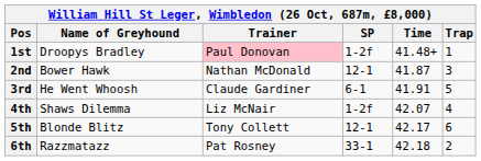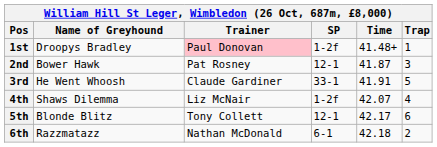 <table class="wikitable">
 <tr>
 <th colspan="6"><a href='#'>William Hill St Leger</a>, <a href='#'>Wimbledon</a> (26 Oct, 687m, £8,000)</th>
 </tr>
 <tr>
 <th width=30>Pos</th>
 <th width=180>Name of Greyhound</th>
 <th width=150>Trainer</th>
 <th width=50>SP</th>
 <th width=50>Time</th>
 <th width=30>Trap</th>
 </tr>
 <tr>
 <th>1st</th>
 <td>Droopys Bradley</td>
 <td style="background: pink;">Paul Donovan</td>
 <td>1-2f</td>
 <td>41.48+</td>
 <td>1</td>
 </tr>
 <tr>
 <th>2nd</th>
 <td>Bower Hawk</td>
-<td>Nathan McDonald</td>
+<td>Pat Rosney</td>
 <td>12-1</td>
 <td>41.87</td>
 <td>3</td>
 </tr>
 <tr>
 <th>3rd</th>
 <td>He Went Whoosh</td>
 <td>Claude Gardiner</td>
-<td>6-1</td>
+<td>33-1</td>
 <td>41.91</td>
 <td>5</td>
 </tr>
 <tr>
 <th>4th</th>
 <td>Shaws Dilemma</td>
 <td>Liz McNair</td>
 <td>1-2f</td>
 <td>42.07</td>
 <td>4</td>
 </tr>
 <tr>
 <th>5th</th>
 <td>Blonde Blitz</td>
 <td>Tony Collett</td>
 <td>12-1</td>
 <td>42.17</td>
 <td>6</td>
 </tr>
 <tr>
 <th>6th</th>
 <td>Razzmatazz</td>
-<td>Pat Rosney</td>
-<td>33-1</td>
+<td>Nathan McDonald</td>
+<td>6-1</td>
 <td>42.18</td>
 <td>2</td>
 </tr>
 </table>
